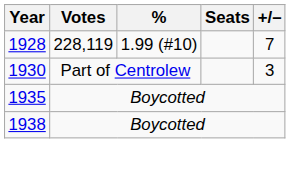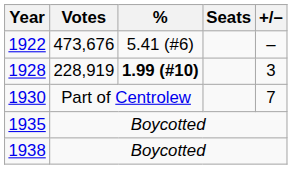 <table class=wikitable style=text-align:center>
 <tr>
 <th>Year</th>
 <th>Votes</th>
 <th>%</th>
 <th>Seats</th>
 <th>+/–</th>
 </tr>
 <tr>
+<td><a href='#'>1922</a></td>
+<td>473,676</td>
+<td>5.41 (#6)</td>
+<td></td>
+<td>–</td>
+</tr>
+<tr>
 <td><a href='#'>1928</a></td>
-<td>228,119</td>
-<td>1.99 (#10)</td>
+<td>228,919</td>
+<td><strong>1.99 (#10)</strong></td>
 <td></td>
-<td> 7</td>
+<td> 3</td>
 </tr>
 <tr>
 <td><a href='#'>1930</a></td>
 <td colspan=2>Part of <a href='#'>Centrolew</a></td>
 <td></td>
-<td> 3</td>
+<td> 7</td>
 </tr>
 <tr>
 <td><a href='#'>1935</a></td>
 <td colspan=4><em>Boycotted</em></td>
 </tr>
 <tr>
 <td><a href='#'>1938</a></td>
 <td colspan=4><em>Boycotted</em></td>
 </tr>
 </table>
